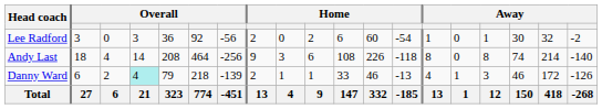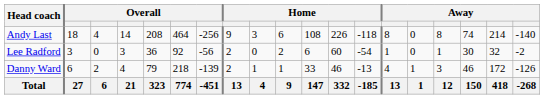 <table class="wikitable defaultcenter col1left">
 <tr>
 <th rowspan="2" style="border-right:3px solid grey;">Head coach</th>
 <th colspan="6" style="border-right:3px solid grey;">Overall</th>
 <th colspan="6" style="border-right:3px solid grey;">Home</th>
 <th colspan="6">Away</th>
 </tr>
 <tr>
 <th style="width:2em;"></th>
 <th style="width:2em;"></th>
 <th style="width:2em;"></th>
 <th style="width:2em;"></th>
 <th style="width:2em;"></th>
 <th style="width:2em;" style="border-right:3px solid grey;"></th>
 <th style="width:2em;"></th>
 <th style="width:2em;"></th>
 <th style="width:2em;"></th>
 <th style="width:2em;"></th>
 <th style="width:2em;"></th>
 <th style="width:2em;" style="border-right:3px solid grey;"></th>
 <th style="width:2em;"></th>
 <th style="width:2em;"></th>
 <th style="width:2em;"></th>
 <th style="width:2em;"></th>
 <th style="width:2em;"></th>
 <th style="width:2em;"></th>
 </tr>
 <tr>
+<td style="border-right:3px solid grey;"> <a href='#'>Andy Last</a></td>
+<td>18</td>
+<td>4</td>
+<td>14</td>
+<td>208</td>
+<td>464</td>
+<td style="border-right:3px solid grey;">-256</td>
+<td>9</td>
+<td>3</td>
+<td>6</td>
+<td>108</td>
+<td>226</td>
+<td style="border-right:3px solid grey;">-118</td>
+<td>8</td>
+<td>0</td>
+<td>8</td>
+<td>74</td>
+<td>214</td>
+<td>-140</td>
+</tr>
+<tr>
 <td style="border-right:3px solid grey;"> <a href='#'>Lee Radford</a></td>
 <td>3</td>
 <td>0</td>
 <td>3</td>
 <td>36</td>
 <td>92</td>
 <td style="border-right:3px solid grey;">-56</td>
 <td>2</td>
 <td>0</td>
 <td>2</td>
 <td>6</td>
 <td>60</td>
 <td style="border-right:3px solid grey;">-54</td>
 <td>1</td>
 <td>0</td>
 <td>1</td>
 <td>30</td>
 <td>32</td>
 <td>-2</td>
 </tr>
 <tr>
-<td style="border-right:3px solid grey;"> <a href='#'>Andy Last</a></td>
-<td>18</td>
-<td>4</td>
-<td>14</td>
-<td>208</td>
-<td>464</td>
-<td style="border-right:3px solid grey;">-256</td>
-<td>9</td>
-<td>3</td>
-<td>6</td>
-<td>108</td>
-<td>226</td>
-<td style="border-right:3px solid grey;">-118</td>
-<td>8</td>
-<td>0</td>
-<td>8</td>
-<td>74</td>
-<td>214</td>
-<td>-140</td>
-</tr>
-<tr>
 <td style="border-right:3px solid grey;"> <a href='#'>Danny Ward</a></td>
 <td>6</td>
 <td>2</td>
-<td style="background: paleturquoise;">4</td>
+<td>4</td>
 <td>79</td>
 <td>218</td>
 <td style="border-right:3px solid grey;">-139</td>
 <td>2</td>
 <td>1</td>
 <td>1</td>
 <td>33</td>
 <td>46</td>
 <td style="border-right:3px solid grey;">-13</td>
 <td>4</td>
 <td>1</td>
 <td>3</td>
 <td>46</td>
 <td>172</td>
 <td>-126</td>
 </tr>
 <tr>
 <th style="border-right:3px solid grey;">Total</th>
 <th>27</th>
 <th>6</th>
 <th>21</th>
 <th>323</th>
 <th>774</th>
 <th style="border-right:3px solid grey;">-451</th>
 <th>13</th>
 <th>4</th>
 <th>9</th>
 <th>147</th>
 <th>332</th>
 <th style="border-right:3px solid grey;">-185</th>
 <th>13</th>
 <th>1</th>
 <th>12</th>
 <th>150</th>
 <th>418</th>
 <th>-268</th>
 </tr>
 </table>
